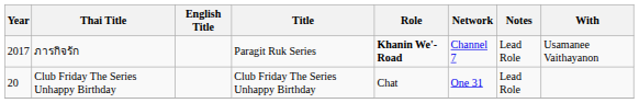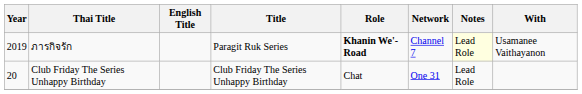 <table class="wikitable" style="font-size: 95%;">
 <tr>
 <th>Year</th>
 <th>Thai Title</th>
 <th>English Title</th>
 <th>Title</th>
 <th>Role</th>
 <th>Network</th>
 <th>Notes</th>
 <th>With</th>
 </tr>
 <tr>
-<td>2017</td>
+<td>2019</td>
 <td>ภารกิจรัก</td>
 <td></td>
 <td>Paragit Ruk Series</td>
 <td><strong>Khanin We'-Road</strong></td>
 <td><a href='#'>Channel 7</a></td>
-<td>Lead Role</td>
+<td style="background: lightyellow;">Lead Role</td>
 <td>Usamanee Vaithayanon</td>
 </tr>
 <tr>
 <td>20</td>
 <td>Club Friday The Series Unhappy Birthday</td>
 <td></td>
 <td>Club Friday The Series Unhappy Birthday</td>
 <td>Chat</td>
 <td><a href='#'>One 31</a></td>
 <td>Lead Role</td>
 <td></td>
 </tr>
 <tr>
 </tr>
 </table>
